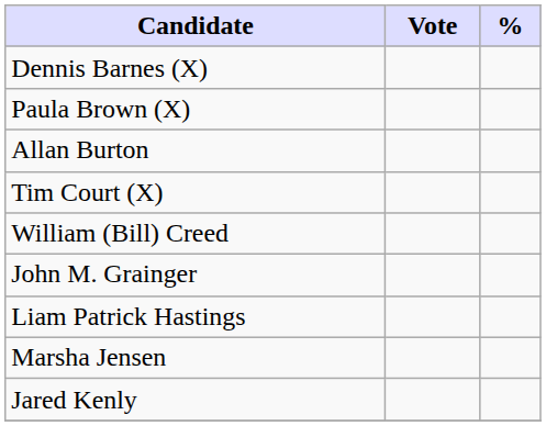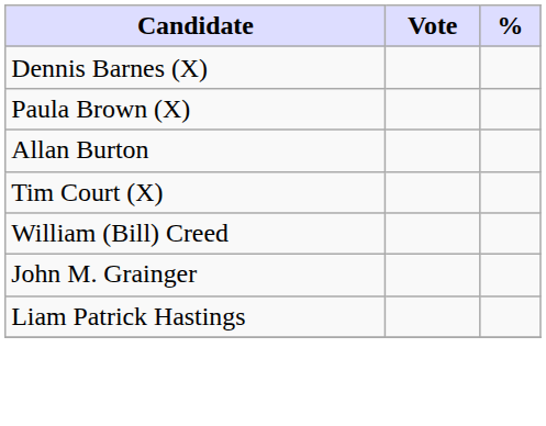 <table class="wikitable">
 <tr>
 <th style="background:#ddf; width:225px;">Candidate</th>
 <th style="background:#ddf; width:50px;">Vote</th>
 <th style="background:#ddf; width:30px;">%</th>
 </tr>
 <tr>
 <td>Dennis Barnes (X)</td>
 <td></td>
 <td></td>
 </tr>
 <tr>
 <td>Paula Brown (X)</td>
 <td></td>
 <td></td>
 </tr>
 <tr>
 <td>Allan Burton</td>
 <td></td>
 <td></td>
 </tr>
 <tr>
 <td>Tim Court (X)</td>
 <td></td>
 <td></td>
 </tr>
 <tr>
 <td>William (Bill) Creed</td>
 <td></td>
 <td></td>
 </tr>
 <tr>
 <td>John M. Grainger</td>
 <td></td>
 <td></td>
 </tr>
 <tr>
 <td>Liam Patrick Hastings</td>
 <td></td>
 <td></td>
 </tr>
 <tr>
-<td>Marsha Jensen</td>
-<td></td>
-<td></td>
-</tr>
-<tr>
-<td>Jared Kenly</td>
-<td></td>
-<td></td>
-</tr>
-<tr>
 </tr>
 </table>
